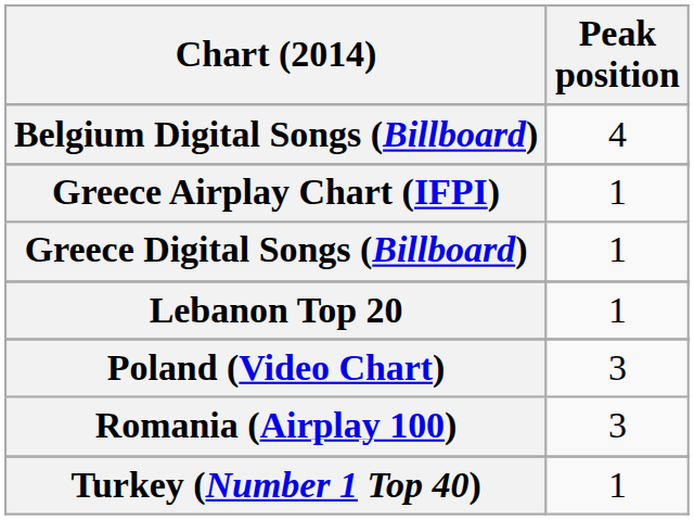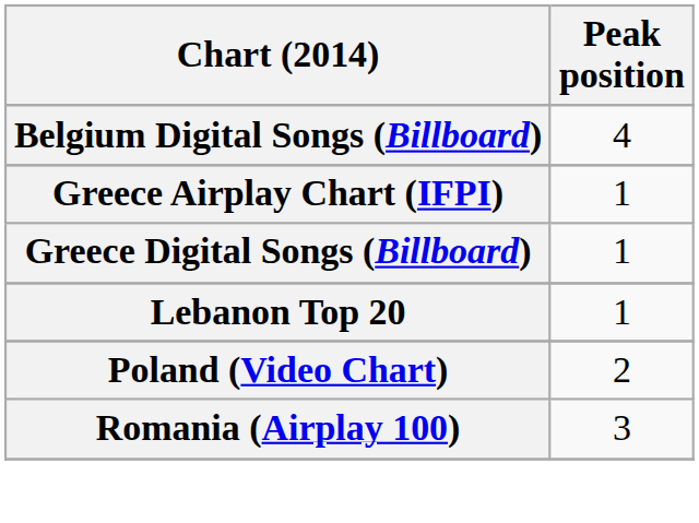 <table class="wikitable sortable plainrowheaders">
 <tr>
 <th scope="col">Chart (2014)</th>
 <th scope="col">Peak<br>position</th>
 </tr>
 <tr>
 </tr>
 <tr>
 </tr>
 <tr>
 </tr>
 <tr>
 <th scope="row">Belgium Digital Songs (<em><a href='#'>Billboard</a></em>)</th>
 <td style="text-align:center;">4</td>
 </tr>
 <tr>
 </tr>
 <tr>
 </tr>
 <tr>
 </tr>
 <tr>
 </tr>
 <tr>
 <th scope="row">Greece Airplay Chart (<a href='#'>IFPI</a>)</th>
 <td style="text-align:center;">1</td>
 </tr>
 <tr>
 <th scope="row">Greece Digital Songs (<em><a href='#'>Billboard</a></em>)</th>
 <td style="text-align:center;">1</td>
 </tr>
 <tr>
 </tr>
 <tr>
 </tr>
 <tr>
 <th scope="row">Lebanon Top 20</th>
 <td style="text-align:center;">1</td>
 </tr>
 <tr>
 </tr>
 <tr>
 <th scope="row">Poland (<a href='#'>Video Chart</a>)</th>
-<td align=center>3</td>
+<td align=center>2</td>
 </tr>
 <tr>
 <th scope="row">Romania (<a href='#'>Airplay 100</a>)</th>
 <td align="center">3</td>
 </tr>
 <tr>
 </tr>
 <tr>
 </tr>
 <tr>
 </tr>
 <tr>
 </tr>
 <tr>
 </tr>
-<tr>
-<th scope="row">Turkey (<em><a href='#'>Number 1</a> Top 40</em>)</th>
-<td style="text-align:center;">1</td>
-</tr>
 </table>
